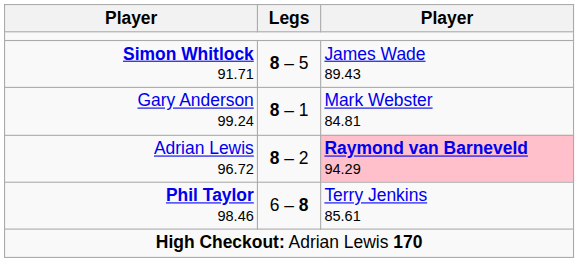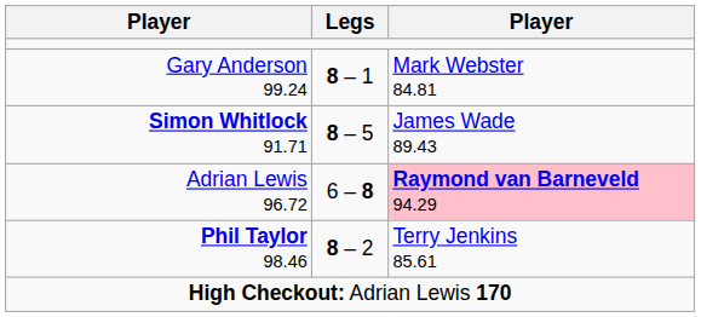 <table class=wikitable style="text-align:center">
 <tr>
 <th width=225>Player</th>
 <th width=50>Legs</th>
 <th width=225>Player</th>
 </tr>
 <tr align=center>
 <td colspan="3"></td>
 </tr>
 <tr align=left>
+<td align=right><a href='#'>Gary Anderson</a>  <br> <small><span>99.24</span></small></td>
+<td align=center><strong>8</strong> – 1</td>
+<td> <a href='#'>Mark Webster</a> <br> <small><span>84.81</span></small></td>
+</tr>
+<tr align=left>
 <td align=right><strong><a href='#'>Simon Whitlock</a></strong>  <br> <small><span>91.71</span></small></td>
 <td align=center><strong>8</strong> – 5</td>
 <td> <a href='#'>James Wade</a> <br> <small><span>89.43</span></small></td>
 </tr>
 <tr align=left>
-<td align=right><a href='#'>Gary Anderson</a>  <br> <small><span>99.24</span></small></td>
-<td align=center><strong>8</strong> – 1</td>
-<td> <a href='#'>Mark Webster</a> <br> <small><span>84.81</span></small></td>
-</tr>
-<tr align=left>
 <td align=right><a href='#'>Adrian Lewis</a>  <br> <small><span>96.72</span></small></td>
-<td align=center><strong>8</strong> – 2</td>
+<td align=center>6 – <strong>8</strong></td>
 <td style="background: pink;"> <strong><a href='#'>Raymond van Barneveld</a></strong> <br> <small><span>94.29</span></small></td>
 </tr>
 <tr align=left>
 <td align=right><strong><a href='#'>Phil Taylor</a></strong>  <br> <small><span>98.46</span></small></td>
-<td align=center>6 – <strong>8</strong></td>
+<td align=center><strong>8</strong> – 2</td>
 <td> <a href='#'>Terry Jenkins</a> <br> <small><span>85.61</span></small></td>
 </tr>
 <tr align=center>
 <td colspan="3"><strong>High Checkout:</strong> Adrian Lewis <strong>170</strong></td>
 </tr>
 </table>
